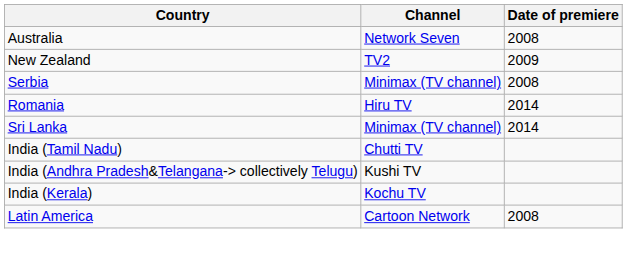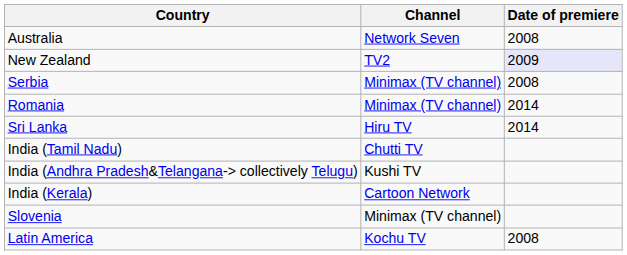 <table class="wikitable">
 <tr>
 <th>Country</th>
 <th>Channel</th>
 <th>Date of premiere</th>
 </tr>
 <tr>
 <td>Australia</td>
 <td><a href='#'>Network Seven</a></td>
 <td>2008</td>
 </tr>
 <tr>
 <td>New Zealand</td>
 <td><a href='#'>TV2</a></td>
-<td>2009</td>
+<td style="background: lavender;">2009</td>
 </tr>
 <tr>
 <td><a href='#'>Serbia</a></td>
 <td><a href='#'>Minimax (TV channel)</a></td>
 <td>2008</td>
 </tr>
 <tr>
 <td><a href='#'>Romania</a></td>
-<td><a href='#'>Hiru TV</a></td>
+<td><a href='#'>Minimax (TV channel)</a></td>
 <td>2014</td>
 </tr>
 <tr>
 <td><a href='#'>Sri Lanka</a></td>
-<td><a href='#'>Minimax (TV channel)</a></td>
+<td><a href='#'>Hiru TV</a></td>
 <td>2014</td>
 </tr>
 <tr>
 <td>India (<a href='#'>Tamil Nadu</a>)</td>
 <td><a href='#'>Chutti TV</a></td>
 <td></td>
 </tr>
 <tr>
 <td>India (<a href='#'>Andhra Pradesh</a>&<a href='#'>Telangana</a>-> collectively <a href='#'>Telugu</a>)</td>
 <td>Kushi TV</td>
 <td></td>
 </tr>
 <tr>
 <td>India (<a href='#'>Kerala</a>)</td>
-<td><a href='#'>Kochu TV</a></td>
+<td><a href='#'>Cartoon Network</a></td>
+<td></td>
+</tr>
+<tr>
+<td><a href='#'>Slovenia</a></td>
+<td>Minimax (TV channel)</td>
 <td></td>
 </tr>
 <tr>
 <td><a href='#'>Latin America</a></td>
-<td><a href='#'>Cartoon Network</a></td>
+<td><a href='#'>Kochu TV</a></td>
 <td>2008</td>
 </tr>
 </table>
